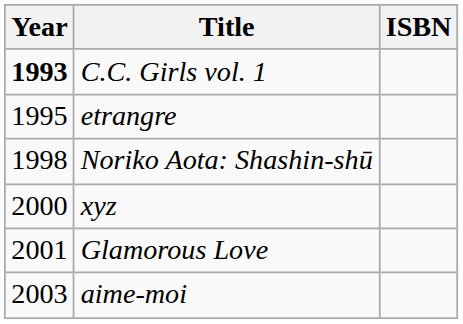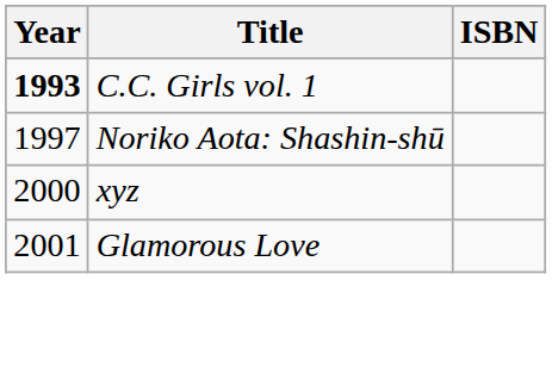 <table class="wikitable">
 <tr>
 <th>Year</th>
 <th>Title</th>
 <th>ISBN</th>
 </tr>
 <tr>
 <td><strong>1993</strong></td>
 <td><em>C.C. Girls vol. 1</em></td>
 <td></td>
 </tr>
 <tr>
-<td>1995</td>
-<td><em>etrangre</em></td>
-<td></td>
-</tr>
-<tr>
-<td>1998</td>
+<td>1997</td>
 <td><em>Noriko Aota: Shashin-shū</em></td>
 <td></td>
 </tr>
 <tr>
 <td>2000</td>
 <td><em>xyz</em></td>
 <td></td>
 </tr>
 <tr>
 <td>2001</td>
 <td><em>Glamorous Love</em></td>
 <td></td>
 </tr>
-<tr>
-<td>2003</td>
-<td><em>aime-moi</em></td>
-<td></td>
-</tr>
 </table>
